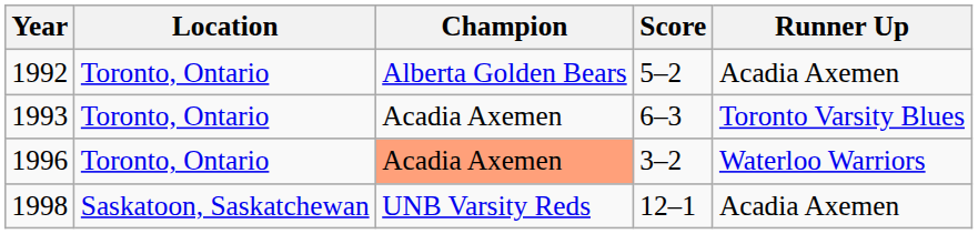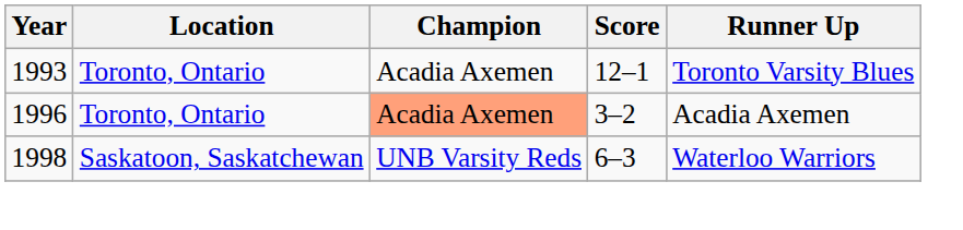 <table class="wikitable sortable">
 <tr>
 <th>Year</th>
 <th>Location</th>
 <th>Champion</th>
 <th>Score</th>
 <th>Runner Up</th>
 </tr>
 <tr>
-<td>1992</td>
-<td> <a href='#'>Toronto, Ontario</a></td>
-<td><a href='#'>Alberta Golden Bears</a></td>
-<td>5–2</td>
-<td>Acadia Axemen</td>
-</tr>
-<tr>
 <td>1993</td>
 <td> <a href='#'>Toronto, Ontario</a></td>
 <td>Acadia Axemen</td>
-<td>6–3</td>
+<td>12–1</td>
 <td><a href='#'>Toronto Varsity Blues</a></td>
 </tr>
 <tr>
 <td>1996</td>
 <td> <a href='#'>Toronto, Ontario</a></td>
 <td style="background: lightsalmon;">Acadia Axemen</td>
 <td>3–2</td>
-<td><a href='#'>Waterloo Warriors</a></td>
+<td>Acadia Axemen</td>
 </tr>
 <tr>
 <td>1998</td>
 <td> <a href='#'>Saskatoon, Saskatchewan</a></td>
 <td><a href='#'>UNB Varsity Reds</a></td>
-<td>12–1</td>
-<td>Acadia Axemen</td>
+<td>6–3</td>
+<td><a href='#'>Waterloo Warriors</a></td>
 </tr>
 </table>
